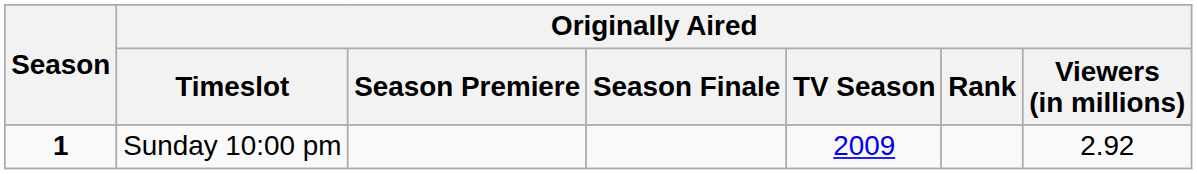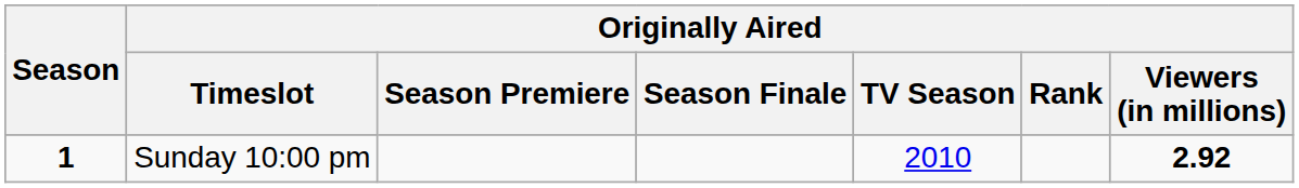 <table style="text-align:center;" class="wikitable">
 <tr>
 <th rowspan="2">Season</th>
 <th colspan="13">Originally Aired</th>
 </tr>
 <tr>
 <th>Timeslot</th>
 <th>Season Premiere</th>
 <th>Season Finale</th>
 <th>TV Season</th>
 <th>Rank</th>
 <th>Viewers<br>(in millions)</th>
 </tr>
 <tr>
 <td><strong>1</strong></td>
 <td>Sunday 10:00 pm</td>
 <td></td>
 <td></td>
-<td><a href='#'>2009</a></td>
+<td><a href='#'>2010</a></td>
 <td></td>
-<td>2.92</td>
+<td><strong>2.92</strong></td>
 </tr>
 </table>
